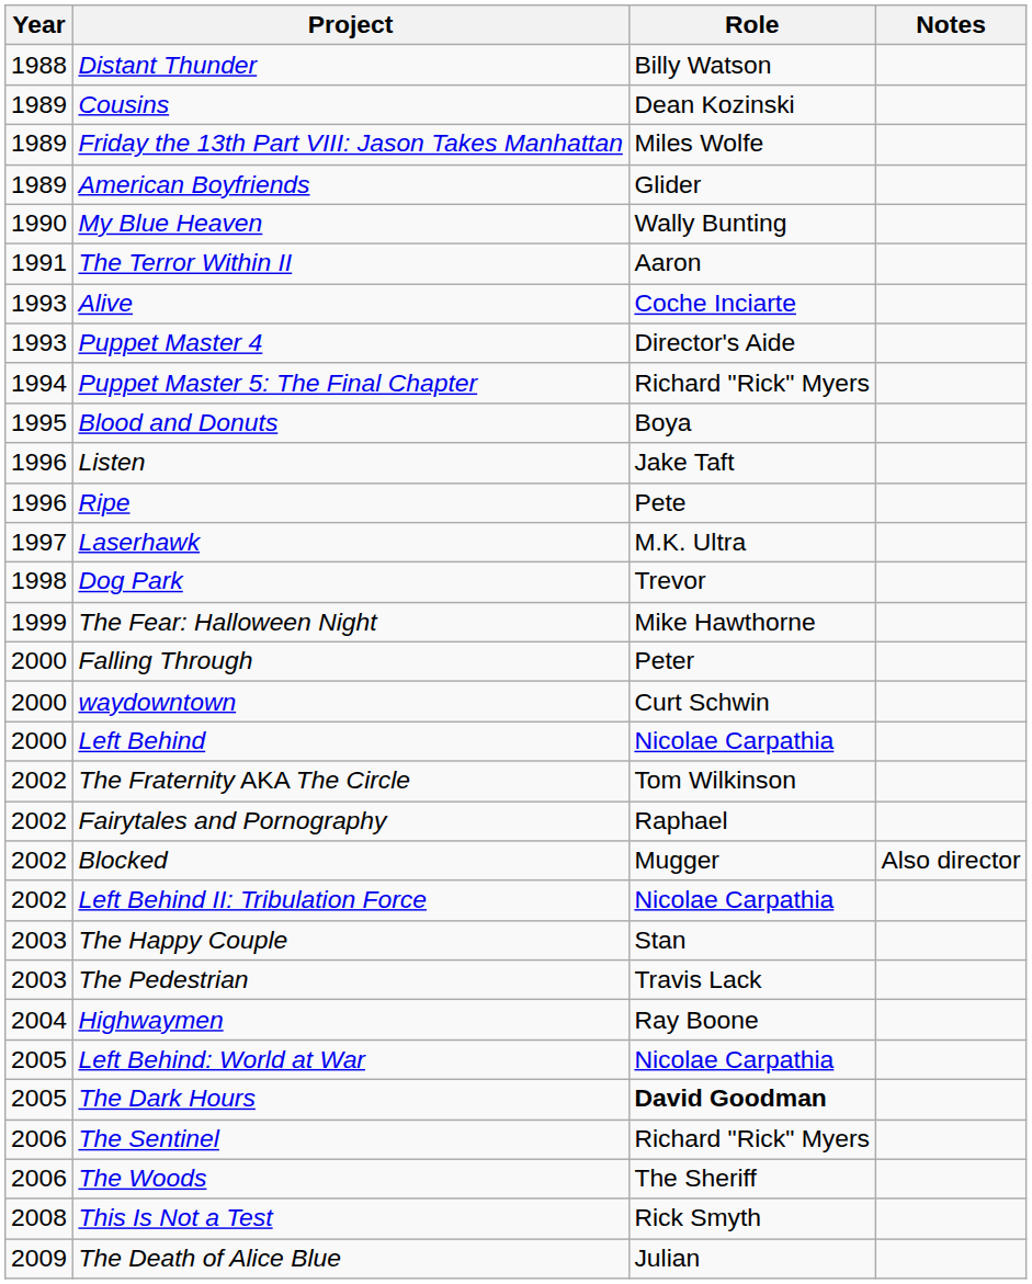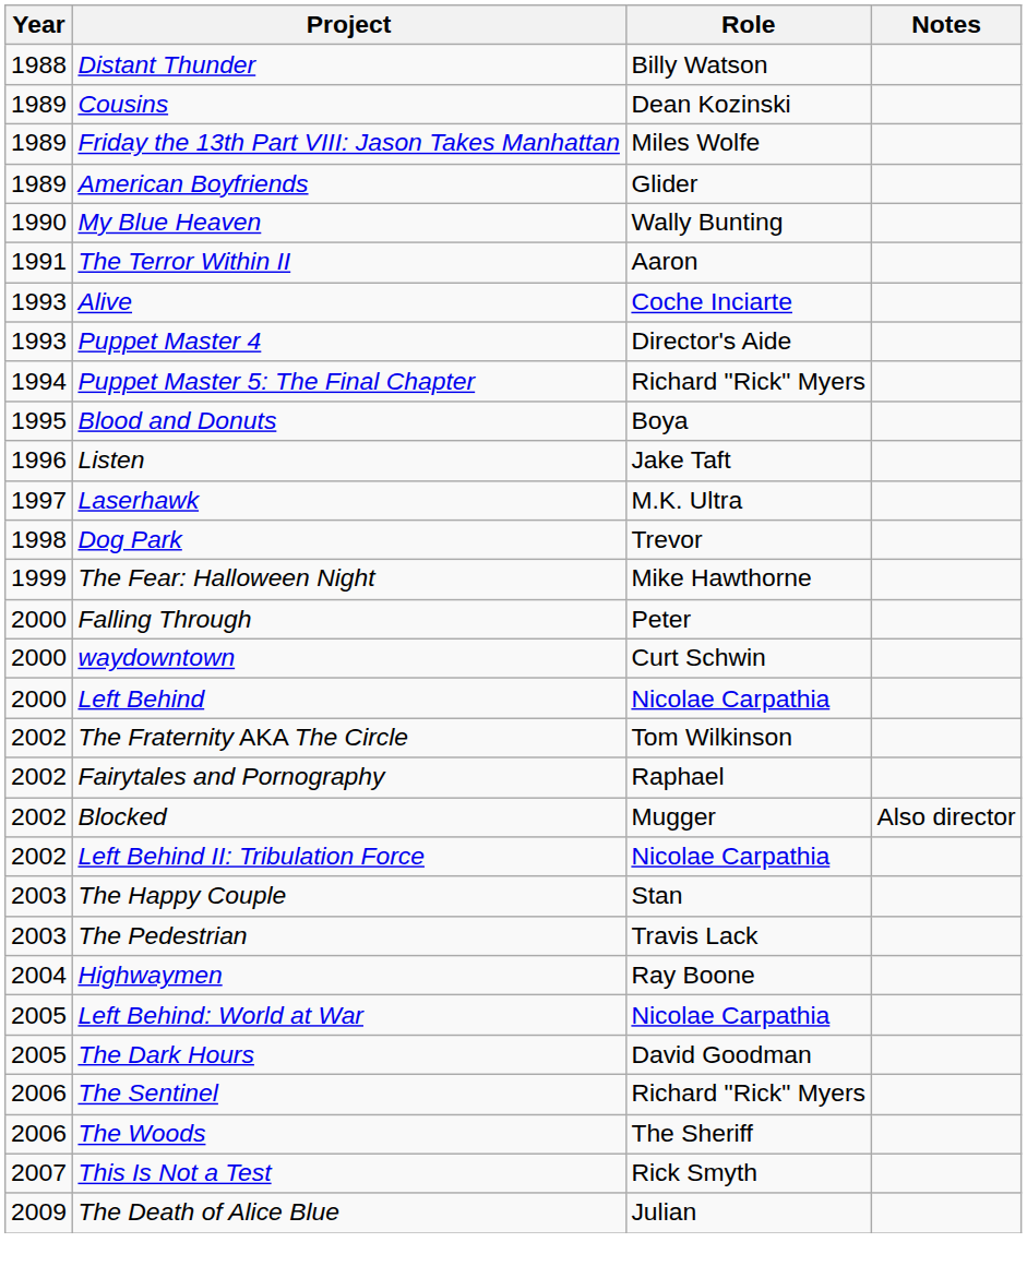 <table class="wikitable sortable">
 <tr>
 <th>Year</th>
 <th>Project</th>
 <th>Role</th>
 <th class="unsortable">Notes</th>
 </tr>
 <tr>
 <td>1988</td>
 <td><a href='#'><em>Distant Thunder</em></a></td>
 <td>Billy Watson</td>
 <td></td>
 </tr>
 <tr>
 <td>1989</td>
 <td><em><a href='#'>Cousins</a></em></td>
 <td>Dean Kozinski</td>
 <td></td>
 </tr>
 <tr>
 <td>1989</td>
 <td><em><a href='#'>Friday the 13th Part VIII: Jason Takes Manhattan</a></em></td>
 <td>Miles Wolfe</td>
 <td></td>
 </tr>
 <tr>
 <td>1989</td>
 <td><em><a href='#'>American Boyfriends</a></em></td>
 <td>Glider</td>
 <td></td>
 </tr>
 <tr>
 <td>1990</td>
 <td><em><a href='#'>My Blue Heaven</a></em></td>
 <td>Wally Bunting</td>
 <td></td>
 </tr>
 <tr>
 <td>1991</td>
 <td><em><a href='#'>The Terror Within II</a></em></td>
 <td>Aaron</td>
 <td></td>
 </tr>
 <tr>
 <td>1993</td>
 <td><a href='#'><em>Alive</em></a></td>
 <td><a href='#'>Coche Inciarte</a></td>
 <td></td>
 </tr>
 <tr>
 <td>1993</td>
 <td><em><a href='#'>Puppet Master 4</a></em></td>
 <td>Director's Aide</td>
 <td></td>
 </tr>
 <tr>
 <td>1994</td>
 <td><em><a href='#'>Puppet Master 5: The Final Chapter</a></em></td>
 <td>Richard "Rick" Myers</td>
 <td></td>
 </tr>
 <tr>
 <td>1995</td>
 <td><em><a href='#'>Blood and Donuts</a></em></td>
 <td>Boya</td>
 <td></td>
 </tr>
 <tr>
 <td>1996</td>
 <td><em>Listen</em></td>
 <td>Jake Taft</td>
-<td></td>
-</tr>
-<tr>
-<td>1996</td>
-<td><em><a href='#'>Ripe</a></em></td>
-<td>Pete</td>
 <td></td>
 </tr>
 <tr>
 <td>1997</td>
 <td><em><a href='#'>Laserhawk</a></em></td>
 <td>M.K. Ultra</td>
 <td></td>
 </tr>
 <tr>
 <td>1998</td>
 <td><a href='#'><em>Dog Park</em></a></td>
 <td>Trevor</td>
 <td></td>
 </tr>
 <tr>
 <td>1999</td>
 <td data-sort-value="Fear: Halloween Night, The"><em>The Fear: Halloween Night</em></td>
 <td>Mike Hawthorne</td>
 <td></td>
 </tr>
 <tr>
 <td>2000</td>
 <td><em>Falling Through</em></td>
 <td>Peter</td>
 <td></td>
 </tr>
 <tr>
 <td>2000</td>
 <td><em><a href='#'>waydowntown</a></em></td>
 <td>Curt Schwin</td>
 <td></td>
 </tr>
 <tr>
 <td>2000</td>
 <td><em><a href='#'>Left Behind</a></em></td>
 <td><a href='#'>Nicolae Carpathia</a></td>
 <td></td>
 </tr>
 <tr>
 <td>2002</td>
 <td data-sort-value="Fraternity, The"><em>The Fraternity</em> AKA <em>The Circle</em></td>
 <td>Tom Wilkinson</td>
 <td></td>
 </tr>
 <tr>
 <td>2002</td>
 <td><em>Fairytales and Pornography</em></td>
 <td>Raphael</td>
 <td></td>
 </tr>
 <tr>
 <td>2002</td>
 <td><em>Blocked</em></td>
 <td>Mugger</td>
 <td>Also director</td>
 </tr>
 <tr>
 <td>2002</td>
 <td><em><a href='#'>Left Behind II: Tribulation Force</a></em></td>
 <td><a href='#'>Nicolae Carpathia</a></td>
 <td></td>
 </tr>
 <tr>
 <td>2003</td>
 <td data-sort-value="Happy Couple, The"><em>The Happy Couple</em></td>
 <td>Stan</td>
 <td></td>
 </tr>
 <tr>
 <td>2003</td>
 <td data-sort-value="Pedestrian, The"><em>The Pedestrian</em></td>
 <td>Travis Lack</td>
 <td></td>
 </tr>
 <tr>
 <td>2004</td>
 <td><a href='#'><em>Highwaymen</em></a></td>
 <td>Ray Boone</td>
 <td></td>
 </tr>
 <tr>
 <td>2005</td>
 <td><em><a href='#'>Left Behind: World at War</a></em></td>
 <td><a href='#'>Nicolae Carpathia</a></td>
 <td></td>
 </tr>
 <tr>
 <td>2005</td>
 <td data-sort-value="Dark Hours, The"><em><a href='#'>The Dark Hours</a></em></td>
-<td><strong>David Goodman</strong></td>
+<td>David Goodman</td>
 <td></td>
 </tr>
 <tr>
 <td>2006</td>
 <td data-sort-value="Sentinel, The"><a href='#'><em>The Sentinel</em></a></td>
 <td>Richard "Rick" Myers</td>
 <td></td>
 </tr>
 <tr>
 <td>2006</td>
 <td data-sort-value="Woods, The"><a href='#'><em>The Woods</em></a></td>
 <td>The Sheriff</td>
 <td></td>
 </tr>
 <tr>
-<td>2008</td>
+<td>2007</td>
 <td><em><a href='#'>This Is Not a Test</a></em></td>
 <td>Rick Smyth</td>
 <td></td>
 </tr>
 <tr>
 <td>2009</td>
 <td data-sort-value="Death of Alice Blue, The"><em>The Death of Alice Blue</em></td>
 <td>Julian</td>
 <td></td>
 </tr>
 </table>
